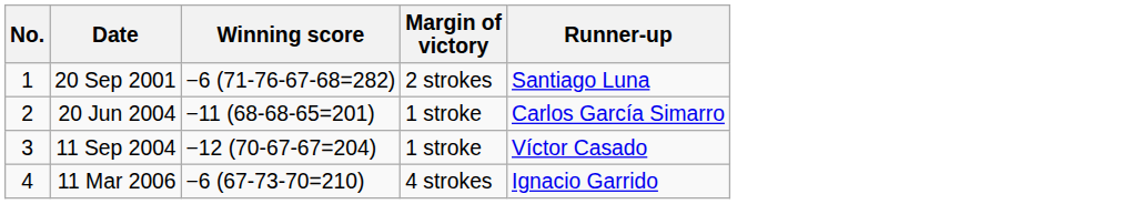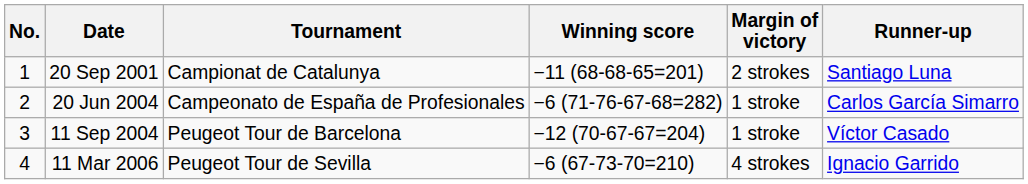 <table class="wikitable" style="font-size:95%;">
 <tr>
 <th>No.</th>
 <th>Date</th>
+<th>Tournament</th>
 <th>Winning score</th>
 <th>Margin of<br>victory</th>
 <th>Runner-up</th>
 </tr>
 <tr>
 <td align=center>1</td>
 <td align=right>20 Sep 2001</td>
-<td>−6 (71-76-67-68=282)</td>
+<td>Campionat de Catalunya</td>
+<td>−11 (68-68-65=201)</td>
 <td>2 strokes</td>
 <td> <a href='#'>Santiago Luna</a></td>
 </tr>
 <tr>
 <td align=center>2</td>
 <td align=right>20 Jun 2004</td>
-<td>−11 (68-68-65=201)</td>
+<td>Campeonato de España de Profesionales</td>
+<td>−6 (71-76-67-68=282)</td>
 <td>1 stroke</td>
 <td> <a href='#'>Carlos García Simarro</a></td>
 </tr>
 <tr>
 <td align=center>3</td>
 <td align=right>11 Sep 2004</td>
+<td>Peugeot Tour de Barcelona</td>
 <td>−12 (70-67-67=204)</td>
 <td>1 stroke</td>
 <td> <a href='#'>Víctor Casado</a></td>
 </tr>
 <tr>
 <td align=center>4</td>
 <td align=right>11 Mar 2006</td>
+<td>Peugeot Tour de Sevilla</td>
 <td>−6 (67-73-70=210)</td>
 <td>4 strokes</td>
 <td> <a href='#'>Ignacio Garrido</a></td>
 </tr>
 </table>
